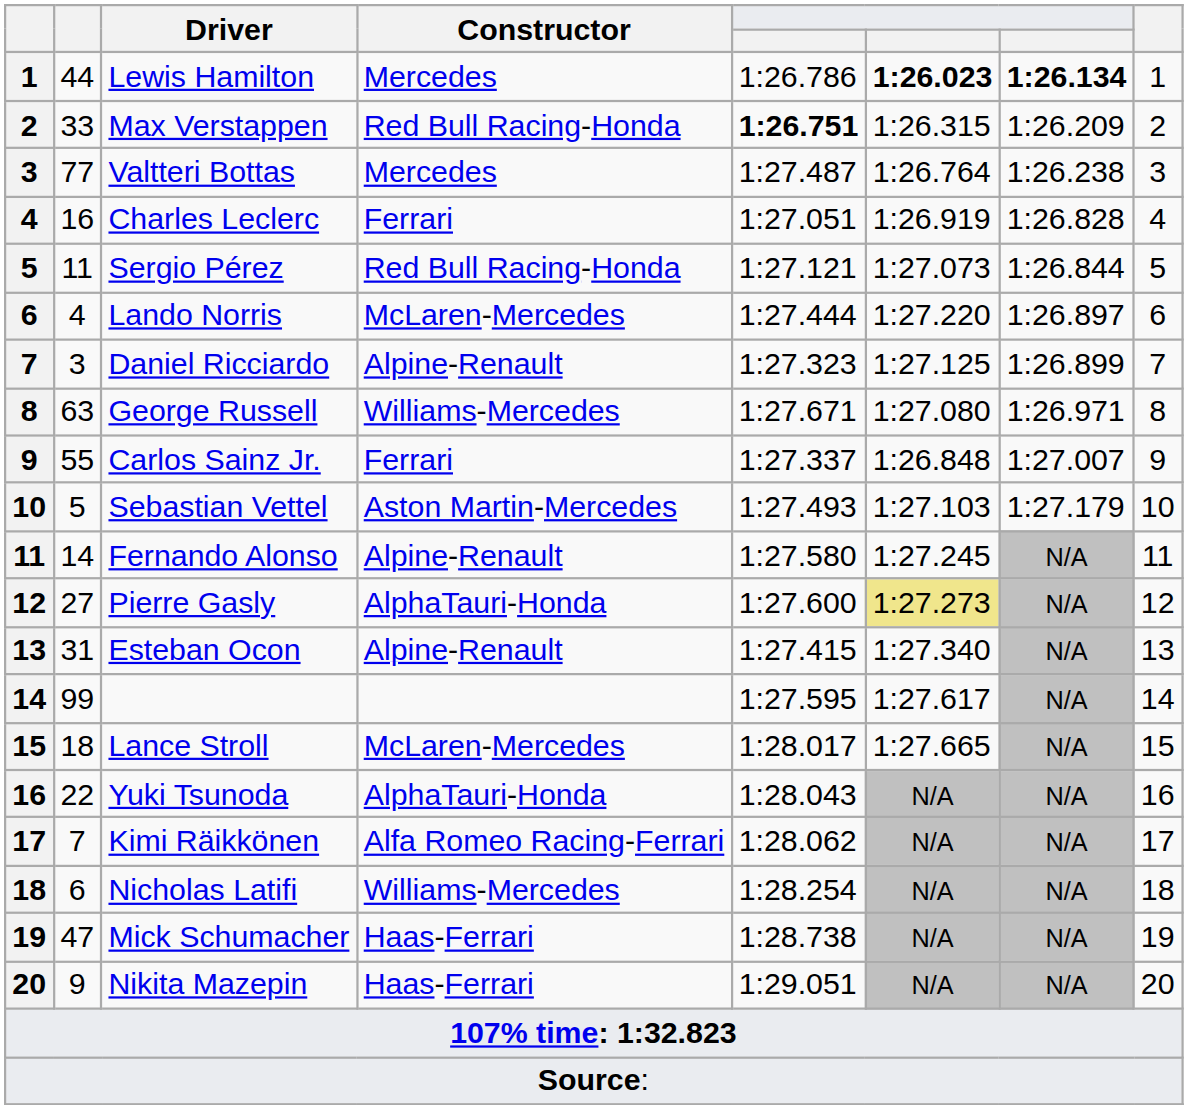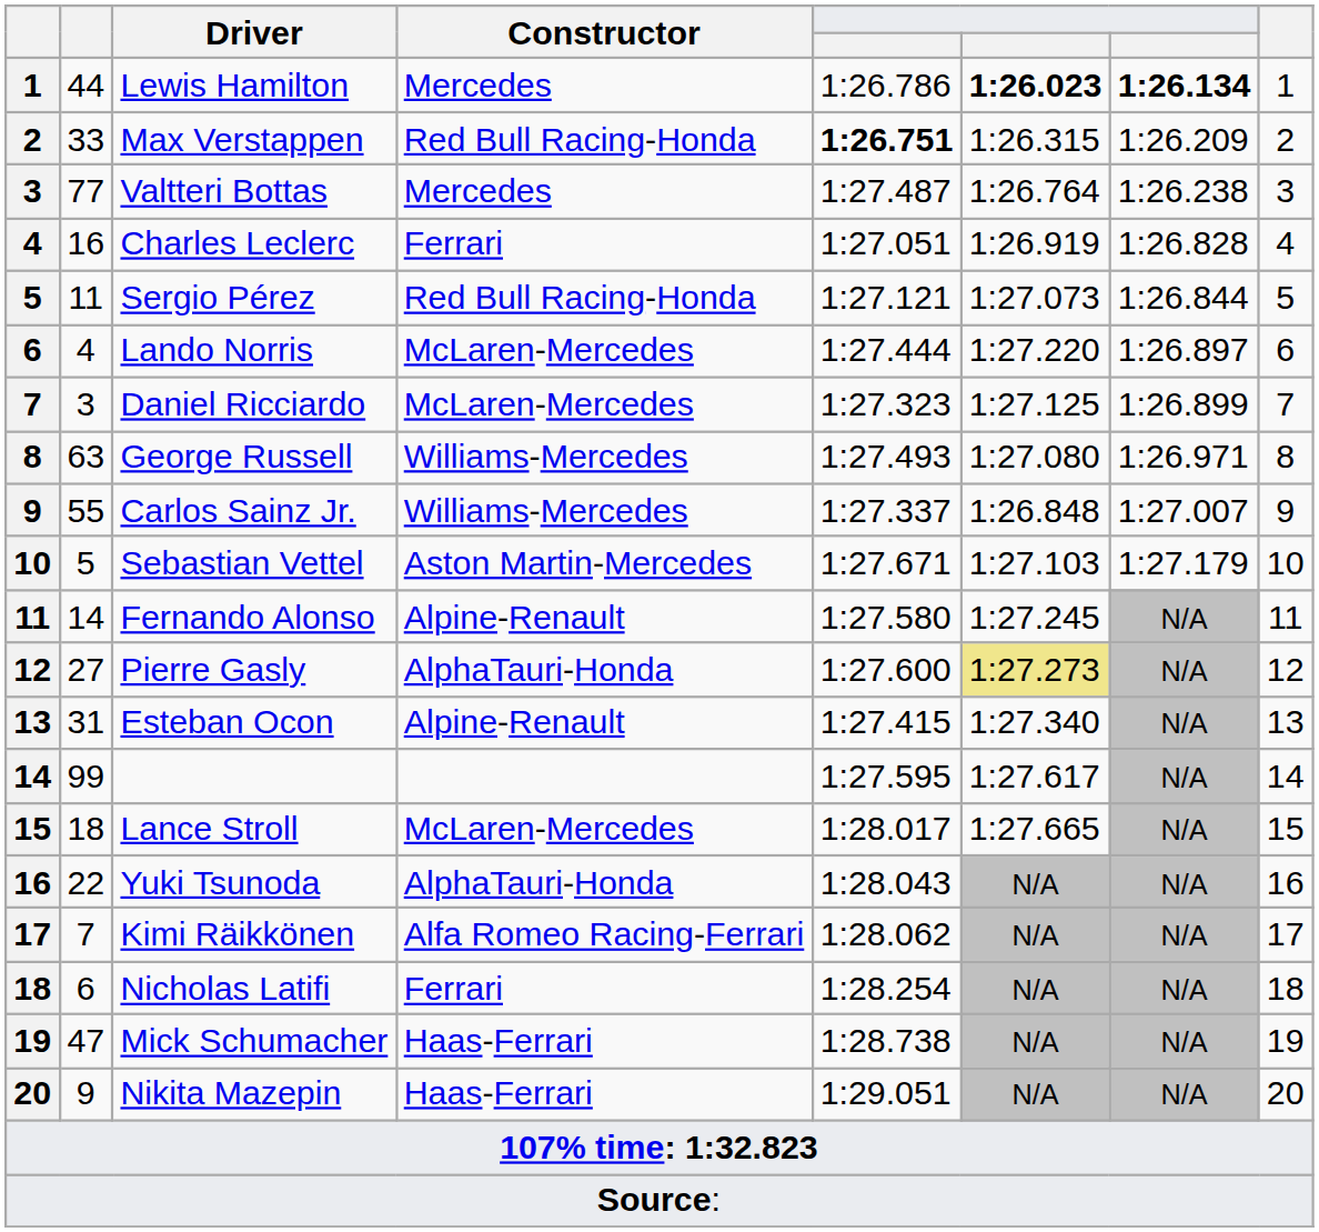 <table class="wikitable sortable" style="font-size: 85%;">
 <tr>
 <th rowspan="2"></th>
 <th rowspan="2"></th>
 <th rowspan="2">Driver</th>
 <th rowspan="2">Constructor</th>
 <th colspan="3" style="background:#eaecf0; text-align:center;"></th>
 <th rowspan="2"></th>
 </tr>
 <tr>
 <th scope="col"></th>
 <th scope="col"></th>
 <th scope="col"></th>
 </tr>
 <tr>
 <th scope="row">1</th>
 <td align="center">44</td>
 <td data-sort-value="ham"> <a href='#'>Lewis Hamilton</a></td>
 <td><a href='#'>Mercedes</a></td>
 <td>1:26.786</td>
 <td><strong>1:26.023</strong></td>
 <td><strong>1:26.134</strong></td>
 <td align="center">1</td>
 </tr>
 <tr>
 <th scope="row">2</th>
 <td align="center">33</td>
 <td data-sort-value="ver"> <a href='#'>Max Verstappen</a></td>
 <td><a href='#'>Red Bull Racing</a>-<a href='#'>Honda</a></td>
 <td><strong>1:26.751</strong></td>
 <td>1:26.315</td>
 <td>1:26.209</td>
 <td align="center">2</td>
 </tr>
 <tr>
 <th scope="row">3</th>
 <td align="center">77</td>
 <td data-sort-value="bot"> <a href='#'>Valtteri Bottas</a></td>
 <td><a href='#'>Mercedes</a></td>
 <td>1:27.487</td>
 <td>1:26.764</td>
 <td>1:26.238</td>
 <td align="center">3</td>
 </tr>
 <tr>
 <th scope="row">4</th>
 <td align="center">16</td>
 <td data-sort-value="lec"> <a href='#'>Charles Leclerc</a></td>
 <td><a href='#'>Ferrari</a></td>
 <td>1:27.051</td>
 <td>1:26.919</td>
 <td>1:26.828</td>
 <td align="center">4</td>
 </tr>
 <tr>
 <th scope="row">5</th>
 <td align="center">11</td>
 <td data-sort-value="per"> <a href='#'>Sergio Pérez</a></td>
 <td><a href='#'>Red Bull Racing</a>-<a href='#'>Honda</a></td>
 <td>1:27.121</td>
 <td>1:27.073</td>
 <td>1:26.844</td>
 <td align="center">5</td>
 </tr>
 <tr>
 <th scope="row">6</th>
 <td align="center">4</td>
 <td data-sort-value="nor"> <a href='#'>Lando Norris</a></td>
 <td><a href='#'>McLaren</a>-<a href='#'>Mercedes</a></td>
 <td>1:27.444</td>
 <td>1:27.220</td>
 <td>1:26.897</td>
 <td align="center">6</td>
 </tr>
 <tr>
 <th scope="row">7</th>
 <td align="center">3</td>
 <td data-sort-value="ric"> <a href='#'>Daniel Ricciardo</a></td>
-<td><a href='#'>Alpine</a>-<a href='#'>Renault</a></td>
+<td><a href='#'>McLaren</a>-<a href='#'>Mercedes</a></td>
 <td>1:27.323</td>
 <td>1:27.125</td>
 <td>1:26.899</td>
 <td align="center">7</td>
 </tr>
 <tr>
 <th scope="row">8</th>
 <td align="center">63</td>
 <td data-sort-value="rus"> <a href='#'>George Russell</a></td>
 <td><a href='#'>Williams</a>-<a href='#'>Mercedes</a></td>
-<td>1:27.671</td>
+<td>1:27.493</td>
 <td>1:27.080</td>
 <td>1:26.971</td>
 <td align="center">8</td>
 </tr>
 <tr>
 <th scope="row">9</th>
 <td align="center">55</td>
 <td data-sort-value="sai"> <a href='#'>Carlos Sainz Jr.</a></td>
-<td><a href='#'>Ferrari</a></td>
+<td><a href='#'>Williams</a>-<a href='#'>Mercedes</a></td>
 <td>1:27.337</td>
 <td>1:26.848</td>
 <td>1:27.007</td>
 <td align="center">9</td>
 </tr>
 <tr>
 <th scope="row">10</th>
 <td align="center">5</td>
 <td data-sort-value="vet"> <a href='#'>Sebastian Vettel</a></td>
 <td><a href='#'>Aston Martin</a>-<a href='#'>Mercedes</a></td>
-<td>1:27.493</td>
+<td>1:27.671</td>
 <td>1:27.103</td>
 <td>1:27.179</td>
 <td align="center">10</td>
 </tr>
 <tr>
 <th scope="row">11</th>
 <td align="center">14</td>
 <td data-sort-value="alo"> <a href='#'>Fernando Alonso</a></td>
 <td><a href='#'>Alpine</a>-<a href='#'>Renault</a></td>
 <td>1:27.580</td>
 <td>1:27.245</td>
 <td style="background: silver" align="center" data-sort-value="15"><small>N/A</small></td>
 <td align="center">11</td>
 </tr>
 <tr>
 <th scope="row">12</th>
 <td align="center">27</td>
 <td data-sort-value="gas"> <a href='#'>Pierre Gasly</a></td>
 <td><a href='#'>AlphaTauri</a>-<a href='#'>Honda</a></td>
 <td>1:27.600</td>
 <td style="background: khaki;">1:27.273</td>
 <td style="background: silver" align="center" data-sort-value="15"><small>N/A</small></td>
 <td align="center">12</td>
 </tr>
 <tr>
 <th scope="row">13</th>
 <td align="center">31</td>
 <td data-sort-value="oco"> <a href='#'>Esteban Ocon</a></td>
 <td><a href='#'>Alpine</a>-<a href='#'>Renault</a></td>
 <td>1:27.415</td>
 <td>1:27.340</td>
 <td style="background: silver" align="center" data-sort-value="15"><small>N/A</small></td>
 <td align="center">13</td>
 </tr>
 <tr>
 <th scope="row">14</th>
 <td align="center">99</td>
 <td data-sort-value="gio"></td>
 <td></td>
 <td>1:27.595</td>
 <td>1:27.617</td>
 <td style="background: silver" align="center"><small>N/A</small></td>
 <td align="center">14</td>
 </tr>
 <tr>
 <th scope="row">15</th>
 <td align="center">18</td>
 <td data-sort-value="str"> <a href='#'>Lance Stroll</a></td>
 <td><a href='#'>McLaren</a>-<a href='#'>Mercedes</a></td>
 <td>1:28.017</td>
 <td>1:27.665</td>
 <td style="background: silver" align="center"><small>N/A</small></td>
 <td align="center">15</td>
 </tr>
 <tr>
 <th scope="row">16</th>
 <td align="center">22</td>
 <td data-sort-value="tsu"> <a href='#'>Yuki Tsunoda</a></td>
 <td><a href='#'>AlphaTauri</a>-<a href='#'>Honda</a></td>
 <td>1:28.043</td>
 <td style="background: silver" align="center" data-sort-value="14"><small>N/A</small></td>
 <td style="background: silver" align="center" data-sort-value="14"><small>N/A</small></td>
 <td align="center">16</td>
 </tr>
 <tr>
 <th scope="row">17</th>
 <td align="center">7</td>
 <td data-sort-value="rai"> <a href='#'>Kimi Räikkönen</a></td>
 <td><a href='#'>Alfa Romeo Racing</a>-<a href='#'>Ferrari</a></td>
 <td>1:28.062</td>
 <td style="background: silver" align="center" data-sort-value="14"><small>N/A</small></td>
 <td style="background: silver" align="center" data-sort-value="14"><small>N/A</small></td>
 <td align="center">17</td>
 </tr>
 <tr>
 <th scope="row">18</th>
 <td align="center">6</td>
 <td data-sort-value="lat"> <a href='#'>Nicholas Latifi</a></td>
-<td><a href='#'>Williams</a>-<a href='#'>Mercedes</a></td>
+<td><a href='#'>Ferrari</a></td>
 <td>1:28.254</td>
 <td style="background: silver" align="center" data-sort-value="18"><small>N/A</small></td>
 <td style="background: silver" align="center" data-sort-value="18"><small>N/A</small></td>
 <td align="center">18</td>
 </tr>
 <tr>
 <th scope="row">19</th>
 <td align="center">47</td>
 <td data-sort-value="sch"> <a href='#'>Mick Schumacher</a></td>
 <td><a href='#'>Haas</a>-<a href='#'>Ferrari</a></td>
 <td>1:28.738</td>
 <td style="background: silver" align="center" data-sort-value="14"><small>N/A</small></td>
 <td style="background: silver" align="center" data-sort-value="18"><small>N/A</small></td>
 <td align="center">19</td>
 </tr>
 <tr>
 <th scope="row">20</th>
 <td align="center">9</td>
 <td data-sort-value="maz"><a href='#'>Nikita Mazepin</a></td>
 <td><a href='#'>Haas</a>-<a href='#'>Ferrari</a></td>
 <td>1:29.051</td>
 <td style="background: silver" align="center" data-sort-value="19"><small>N/A</small></td>
 <td style="background: silver" align="center" data-sort-value="19"><small>N/A</small></td>
 <td align="center">20</td>
 </tr>
 <tr class="sortbottom">
 <td colspan="8" style="background-color:#EAECF0;text-align:center"><strong><a href='#'>107% time</a>: 1:32.823</strong></td>
 </tr>
 <tr class="sortbottom">
 <td colspan="8" style="background-color:#EAECF0;text-align:center"><strong>Source</strong>:</td>
 </tr>
 <tr>
 </tr>
 </table>
